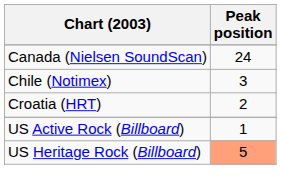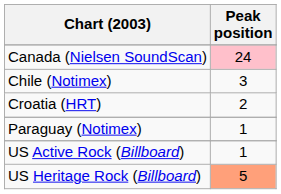 <table class="wikitable sortable">
 <tr>
 <th align="center">Chart (2003)</th>
 <th align="center">Peak<br>position</th>
 </tr>
 <tr>
 </tr>
 <tr>
 </tr>
 <tr>
 </tr>
 <tr>
 <td align="left">Canada (<a href='#'>Nielsen SoundScan</a>)</td>
-<td align="center">24</td>
+<td align="center" style="background: pink;">24</td>
 </tr>
 <tr>
 <td>Chile (<a href='#'>Notimex</a>)</td>
 <td align=center>3</td>
 </tr>
 <tr>
 <td>Croatia (<a href='#'>HRT</a>)</td>
 <td align="center">2</td>
 </tr>
 <tr>
 </tr>
 <tr>
 </tr>
 <tr>
 </tr>
 <tr>
 </tr>
 <tr>
 </tr>
 <tr>
 </tr>
 <tr>
 </tr>
 <tr>
 </tr>
 <tr>
+<td>Paraguay (<a href='#'>Notimex</a>)</td>
+<td align=center>1</td>
+</tr>
+<tr>
 </tr>
 <tr>
 </tr>
 <tr>
 </tr>
 <tr>
 </tr>
 <tr>
 </tr>
 <tr>
 </tr>
 <tr>
 </tr>
 <tr>
 <td>US <a href='#'>Active Rock</a> (<em><a href='#'>Billboard</a></em>)</td>
 <td align="center">1</td>
 </tr>
 <tr>
 <td>US <a href='#'>Heritage Rock</a> (<em><a href='#'>Billboard</a></em>)</td>
 <td align="center" style="background: lightsalmon;">5</td>
 </tr>
 </table>
